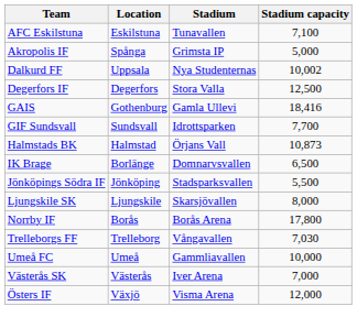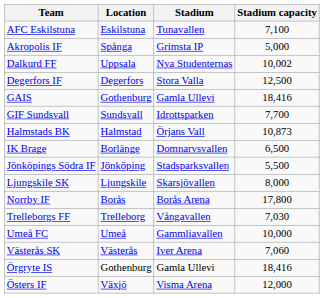 <table class="sortable wikitable" style="text-align: left;">
 <tr>
 <th>Team</th>
 <th>Location</th>
 <th>Stadium</th>
 <th>Stadium capacity</th>
 </tr>
 <tr>
 <td><a href='#'>AFC Eskilstuna</a></td>
 <td><a href='#'>Eskilstuna</a></td>
 <td><a href='#'>Tunavallen</a></td>
 <td align="center">7,100</td>
 </tr>
 <tr>
 <td><a href='#'>Akropolis IF</a></td>
 <td><a href='#'>Spånga</a></td>
 <td><a href='#'>Grimsta IP</a></td>
 <td align="center">5,000</td>
 </tr>
 <tr>
 <td><a href='#'>Dalkurd FF</a></td>
 <td><a href='#'>Uppsala</a></td>
 <td><a href='#'>Nya Studenternas</a></td>
 <td align="center">10,002</td>
 </tr>
 <tr>
 <td><a href='#'>Degerfors IF</a></td>
 <td><a href='#'>Degerfors</a></td>
 <td><a href='#'>Stora Valla</a></td>
 <td align="center">12,500</td>
 </tr>
 <tr>
 <td><a href='#'>GAIS</a></td>
 <td><a href='#'>Gothenburg</a></td>
 <td><a href='#'>Gamla Ullevi</a></td>
 <td align="center">18,416</td>
 </tr>
 <tr>
 <td><a href='#'>GIF Sundsvall</a></td>
 <td><a href='#'>Sundsvall</a></td>
 <td><a href='#'>Idrottsparken</a></td>
 <td align="center">7,700</td>
 </tr>
 <tr>
 <td><a href='#'>Halmstads BK</a></td>
 <td><a href='#'>Halmstad</a></td>
 <td><a href='#'>Örjans Vall</a></td>
 <td align="center">10,873</td>
 </tr>
 <tr>
 <td><a href='#'>IK Brage</a></td>
 <td><a href='#'>Borlänge</a></td>
 <td><a href='#'>Domnarvsvallen</a></td>
 <td align="center">6,500</td>
 </tr>
 <tr>
 <td><a href='#'>Jönköpings Södra IF</a></td>
 <td><a href='#'>Jönköping</a></td>
 <td><a href='#'>Stadsparksvallen</a></td>
 <td align="center">5,500</td>
 </tr>
 <tr>
 <td><a href='#'>Ljungskile SK</a></td>
 <td><a href='#'>Ljungskile</a></td>
 <td><a href='#'>Skarsjövallen</a></td>
 <td align="center">8,000</td>
 </tr>
 <tr>
 <td><a href='#'>Norrby IF</a></td>
 <td><a href='#'>Borås</a></td>
 <td><a href='#'>Borås Arena</a></td>
 <td align="center">17,800</td>
 </tr>
 <tr>
 <td><a href='#'>Trelleborgs FF</a></td>
 <td><a href='#'>Trelleborg</a></td>
 <td><a href='#'>Vångavallen</a></td>
 <td align="center">7,030</td>
 </tr>
 <tr>
 <td><a href='#'>Umeå FC</a></td>
 <td><a href='#'>Umeå</a></td>
 <td><a href='#'>Gammliavallen</a></td>
 <td align="center">10,000</td>
 </tr>
 <tr>
 <td><a href='#'>Västerås SK</a></td>
 <td><a href='#'>Västerås</a></td>
 <td><a href='#'>Iver Arena</a></td>
-<td align="center">7,000</td>
+<td align="center">7,060</td>
+</tr>
+<tr>
+<td><a href='#'>Örgryte IS</a></td>
+<td>Gothenburg</td>
+<td>Gamla Ullevi</td>
+<td align="center">18,416</td>
 </tr>
 <tr>
 <td><a href='#'>Östers IF</a></td>
 <td><a href='#'>Växjö</a></td>
 <td><a href='#'>Visma Arena</a></td>
 <td align="center">12,000</td>
 </tr>
 </table>
